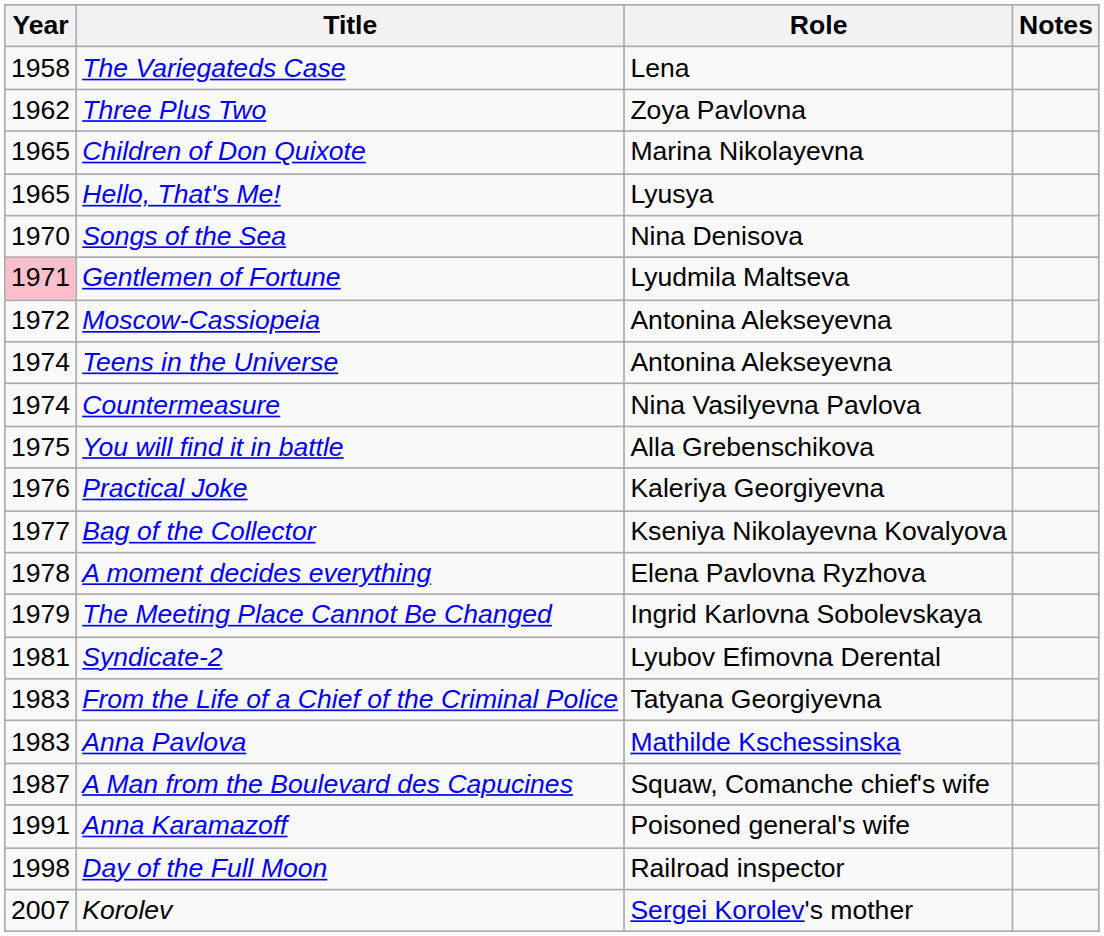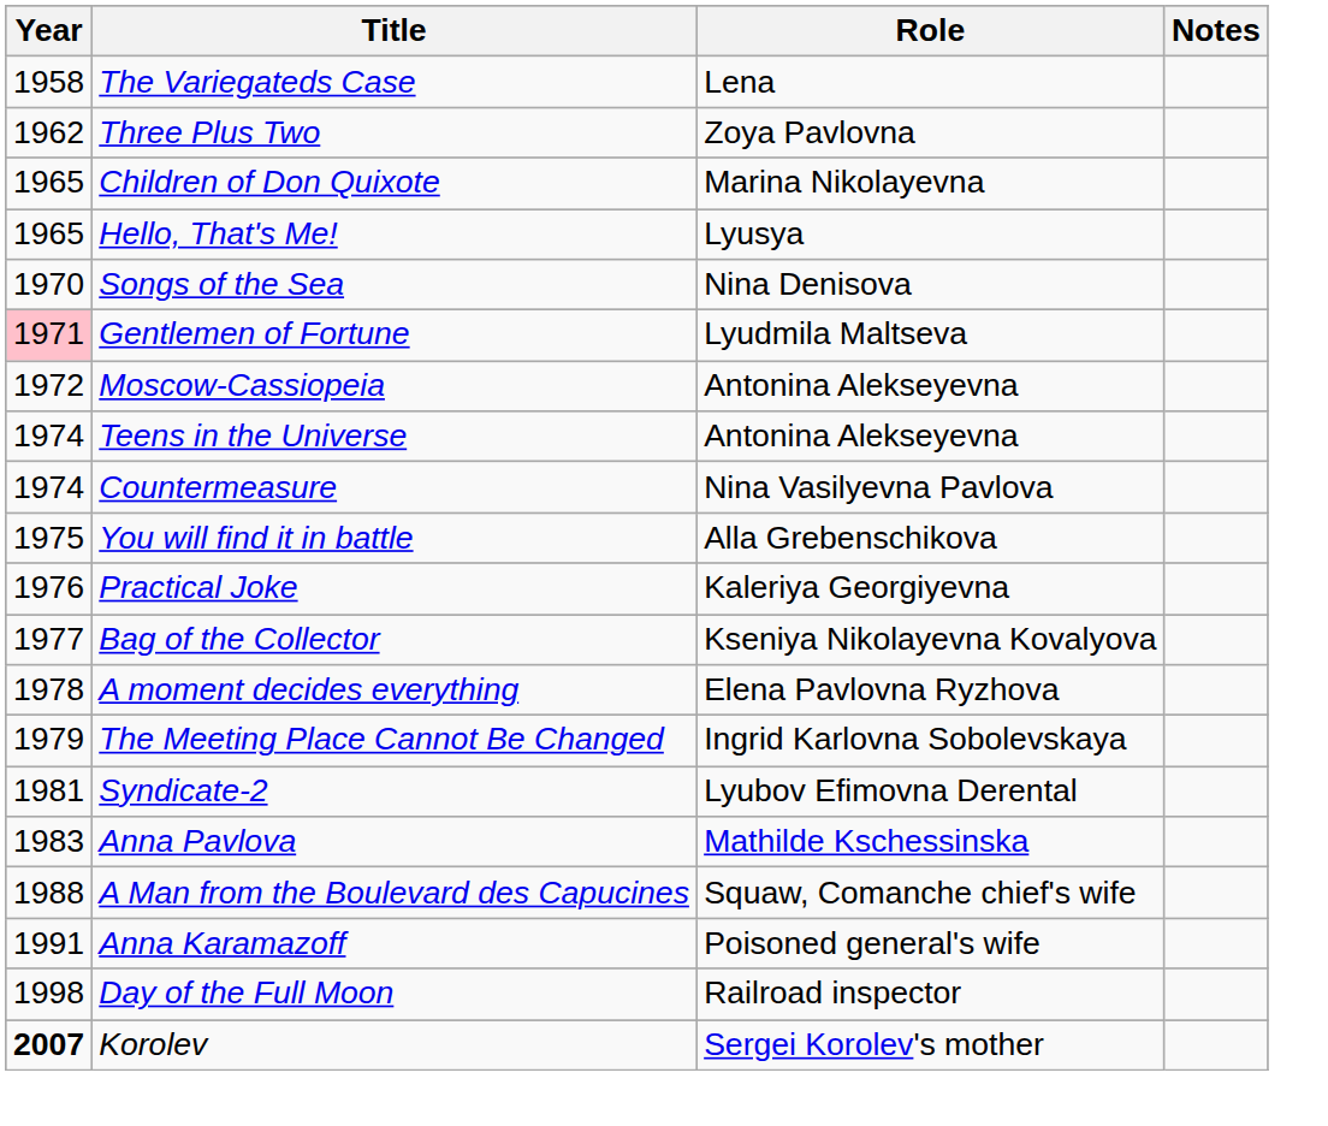 <table class="wikitable sortable">
 <tr>
 <th>Year</th>
 <th>Title</th>
 <th>Role</th>
 <th class="unsortable">Notes</th>
 </tr>
 <tr>
 <td>1958</td>
 <td><em><a href='#'>The Variegateds Case</a></em></td>
 <td>Lena</td>
 <td></td>
 </tr>
 <tr>
 <td>1962</td>
 <td><em><a href='#'>Three Plus Two</a></em></td>
 <td>Zoya Pavlovna</td>
 <td></td>
 </tr>
 <tr>
 <td>1965</td>
 <td><em><a href='#'>Children of Don Quixote</a></em></td>
 <td>Marina Nikolayevna</td>
 <td></td>
 </tr>
 <tr>
 <td>1965</td>
 <td><em><a href='#'>Hello, That's Me!</a></em></td>
 <td>Lyusya</td>
 <td></td>
 </tr>
 <tr>
 <td>1970</td>
 <td><em><a href='#'>Songs of the Sea</a></em></td>
 <td>Nina Denisova</td>
 <td></td>
 </tr>
 <tr>
 <td style="background: pink;">1971</td>
 <td><em><a href='#'>Gentlemen of Fortune</a></em></td>
 <td>Lyudmila Maltseva</td>
 <td></td>
 </tr>
 <tr>
 <td>1972</td>
 <td><em><a href='#'>Moscow-Cassiopeia</a></em></td>
 <td>Antonina Alekseyevna</td>
 <td></td>
 </tr>
 <tr>
 <td>1974</td>
 <td><em><a href='#'>Teens in the Universe</a></em></td>
 <td>Antonina Alekseyevna</td>
 <td></td>
 </tr>
 <tr>
 <td>1974</td>
 <td><em><a href='#'>Countermeasure</a></em></td>
 <td>Nina Vasilyevna Pavlova</td>
 <td></td>
 </tr>
 <tr>
 <td>1975</td>
 <td><em><a href='#'>You will find it in battle</a></em></td>
 <td>Alla Grebenschikova</td>
 <td></td>
 </tr>
 <tr>
 <td>1976</td>
 <td><em><a href='#'>Practical Joke</a></em></td>
 <td>Kaleriya Georgiyevna</td>
 <td></td>
 </tr>
 <tr>
 <td>1977</td>
 <td><em><a href='#'>Bag of the Collector</a></em></td>
 <td>Kseniya Nikolayevna Kovalyova</td>
 <td></td>
 </tr>
 <tr>
 <td>1978</td>
 <td><em><a href='#'>A moment decides everything</a></em></td>
 <td>Elena Pavlovna Ryzhova</td>
 <td></td>
 </tr>
 <tr>
 <td>1979</td>
 <td><em><a href='#'>The Meeting Place Cannot Be Changed</a></em></td>
 <td>Ingrid Karlovna Sobolevskaya</td>
 <td></td>
 </tr>
 <tr>
 <td>1981</td>
 <td><em><a href='#'>Syndicate-2</a></em></td>
 <td>Lyubov Efimovna Derental</td>
 <td></td>
 </tr>
 <tr>
 <td>1983</td>
-<td><em><a href='#'>From the Life of a Chief of the Criminal Police</a></em></td>
-<td>Tatyana Georgiyevna</td>
-<td></td>
-</tr>
-<tr>
-<td>1983</td>
 <td><em><a href='#'>Anna Pavlova</a></em></td>
 <td><a href='#'>Mathilde Kschessinska</a></td>
 <td></td>
 </tr>
 <tr>
-<td>1987</td>
+<td>1988</td>
 <td><em><a href='#'>A Man from the Boulevard des Capucines</a></em></td>
 <td>Squaw, Comanche chief's wife</td>
 <td></td>
 </tr>
 <tr>
 <td>1991</td>
 <td><em><a href='#'>Anna Karamazoff</a></em></td>
 <td>Poisoned general's wife</td>
 <td></td>
 </tr>
 <tr>
 <td>1998</td>
 <td><em><a href='#'>Day of the Full Moon</a></em></td>
 <td>Railroad inspector</td>
 <td></td>
 </tr>
 <tr>
-<td>2007</td>
+<td><strong>2007</strong></td>
 <td><em>Korolev</em></td>
 <td><a href='#'>Sergei Korolev</a>'s mother</td>
 <td></td>
 </tr>
 </table>
